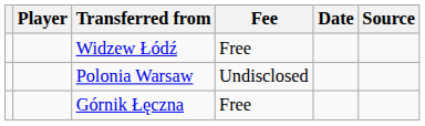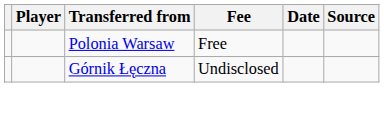 <table class="wikitable plainrowheaders sortable">
 <tr>
 <th></th>
 <th scope="col">Player</th>
 <th>Transferred from</th>
 <th style="width: 80px;">Fee</th>
 <th scope="col">Date</th>
 <th scope="col">Source</th>
 </tr>
 <tr>
 <td align="center"></td>
 <td> </td>
-<td> <a href='#'>Widzew Łódź</a></td>
+<td> <a href='#'>Polonia Warsaw</a></td>
 <td>Free</td>
 <td></td>
 <td></td>
 </tr>
 <tr>
 <td align="center"></td>
 <td> </td>
-<td> <a href='#'>Polonia Warsaw</a></td>
+<td> <a href='#'>Górnik Łęczna</a></td>
 <td>Undisclosed</td>
 <td></td>
 <td></td>
 </tr>
-<tr>
-<td align="center"></td>
-<td> </td>
-<td> <a href='#'>Górnik Łęczna</a></td>
-<td>Free</td>
-<td></td>
-<td></td>
-</tr>
 </table>
